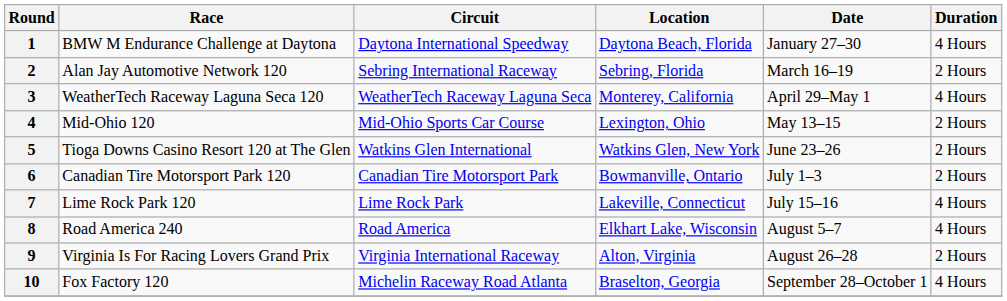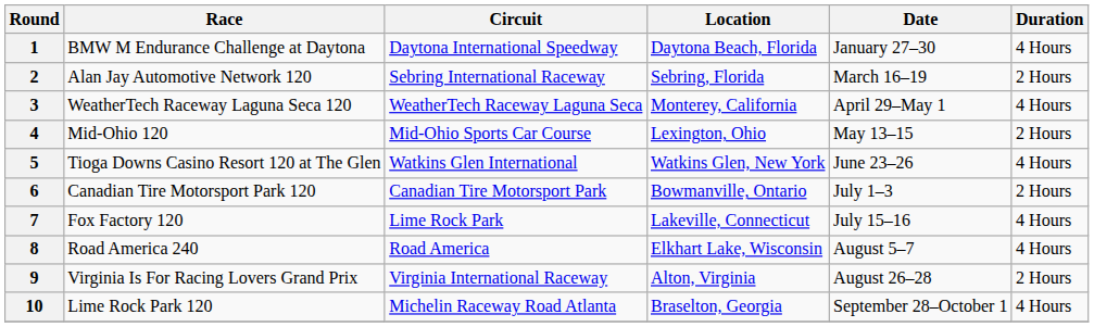 <table class="wikitable" style="font-size:85%;">
 <tr>
 <th>Round</th>
 <th>Race</th>
 <th>Circuit</th>
 <th>Location</th>
 <th>Date</th>
 <th>Duration</th>
 </tr>
 <tr>
 <th>1</th>
 <td>BMW M Endurance Challenge at Daytona</td>
 <td> <a href='#'>Daytona International Speedway</a></td>
 <td><a href='#'>Daytona Beach, Florida</a></td>
 <td>January 27–30</td>
 <td>4 Hours</td>
 </tr>
 <tr>
 <th>2</th>
 <td>Alan Jay Automotive Network 120</td>
 <td> <a href='#'>Sebring International Raceway</a></td>
 <td><a href='#'>Sebring, Florida</a></td>
 <td>March 16–19</td>
 <td>2 Hours</td>
 </tr>
 <tr>
 <th>3</th>
 <td>WeatherTech Raceway Laguna Seca 120</td>
 <td> <a href='#'>WeatherTech Raceway Laguna Seca</a></td>
 <td><a href='#'>Monterey, California</a></td>
 <td>April 29–May 1</td>
 <td>4 Hours</td>
 </tr>
 <tr>
 <th>4</th>
 <td>Mid-Ohio 120</td>
 <td> <a href='#'>Mid-Ohio Sports Car Course</a></td>
 <td><a href='#'>Lexington, Ohio</a></td>
 <td>May 13–15</td>
 <td>2 Hours</td>
 </tr>
 <tr>
 <th>5</th>
 <td>Tioga Downs Casino Resort 120 at The Glen</td>
 <td> <a href='#'>Watkins Glen International</a></td>
 <td><a href='#'>Watkins Glen, New York</a></td>
 <td>June 23–26</td>
-<td>2 Hours</td>
+<td>4 Hours</td>
 </tr>
 <tr>
 <th>6</th>
 <td>Canadian Tire Motorsport Park 120</td>
 <td> <a href='#'>Canadian Tire Motorsport Park</a></td>
 <td><a href='#'>Bowmanville, Ontario</a></td>
 <td>July 1–3</td>
 <td>2 Hours</td>
 </tr>
 <tr>
 <th>7</th>
-<td>Lime Rock Park 120</td>
+<td>Fox Factory 120</td>
 <td> <a href='#'>Lime Rock Park</a></td>
 <td><a href='#'>Lakeville, Connecticut</a></td>
 <td>July 15–16</td>
 <td>4 Hours</td>
 </tr>
 <tr>
 <th>8</th>
 <td>Road America 240</td>
 <td> <a href='#'>Road America</a></td>
 <td><a href='#'>Elkhart Lake, Wisconsin</a></td>
 <td>August 5–7</td>
 <td>4 Hours</td>
 </tr>
 <tr>
 <th>9</th>
 <td>Virginia Is For Racing Lovers Grand Prix</td>
 <td> <a href='#'>Virginia International Raceway</a></td>
 <td><a href='#'>Alton, Virginia</a></td>
 <td>August 26–28</td>
 <td>2 Hours</td>
 </tr>
 <tr>
 <th>10</th>
-<td>Fox Factory 120</td>
+<td>Lime Rock Park 120</td>
 <td> <a href='#'>Michelin Raceway Road Atlanta</a></td>
 <td><a href='#'>Braselton, Georgia</a></td>
 <td>September 28–October 1</td>
 <td>4 Hours</td>
 </tr>
 <tr>
 </tr>
 </table>
